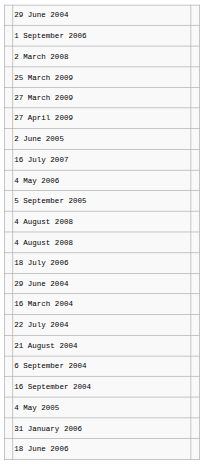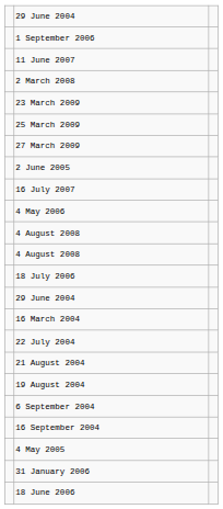 <table class="wikitable" style="font-size: 89%; float: left; width: 26em; margin-right: 1em; height: 700px">
 <tr>
 <td></td>
 <td>29 June 2004</td>
 <td></td>
 </tr>
 <tr>
 <td></td>
 <td>1 September 2006</td>
 <td></td>
 </tr>
 <tr>
 <td></td>
+<td>11 June 2007</td>
+<td></td>
+</tr>
+<tr>
+<td></td>
 <td>2 March 2008</td>
+<td></td>
+</tr>
+<tr>
+<td></td>
+<td>23 March 2009</td>
 <td></td>
 </tr>
 <tr>
 <td></td>
 <td>25 March 2009</td>
 <td></td>
 </tr>
 <tr>
 <td></td>
 <td>27 March 2009</td>
-<td></td>
-</tr>
-<tr>
-<td></td>
-<td>27 April 2009</td>
 <td></td>
 </tr>
 <tr>
 <td></td>
 <td>2 June 2005</td>
 <td></td>
 </tr>
 <tr>
 <td></td>
 <td>16 July 2007</td>
 <td></td>
 </tr>
 <tr>
 <td></td>
 <td>4 May 2006</td>
-<td></td>
-</tr>
-<tr>
-<td></td>
-<td>5 September 2005</td>
 <td></td>
 </tr>
 <tr>
 <td></td>
 <td>4 August 2008</td>
 <td></td>
 </tr>
 <tr>
 <td></td>
 <td>4 August 2008</td>
 <td></td>
 </tr>
 <tr>
 <td></td>
 <td>18 July 2006</td>
 <td></td>
 </tr>
 <tr>
 <td></td>
 <td>29 June 2004</td>
 <td></td>
 </tr>
 <tr>
 <td></td>
 <td>16 March 2004</td>
 <td></td>
 </tr>
 <tr>
 <td></td>
 <td>22 July 2004</td>
 <td></td>
 </tr>
 <tr>
 <td></td>
 <td>21 August 2004</td>
 <td></td>
 </tr>
 <tr>
 <td></td>
+<td>19 August 2004</td>
+<td></td>
+</tr>
+<tr>
+<td></td>
 <td>6 September 2004</td>
 <td></td>
 </tr>
 <tr>
 <td></td>
 <td>16 September 2004</td>
 <td></td>
 </tr>
 <tr>
 <td></td>
 <td>4 May 2005</td>
 <td></td>
 </tr>
 <tr>
 <td></td>
 <td>31 January 2006</td>
 <td></td>
 </tr>
 <tr>
 <td></td>
 <td>18 June 2006</td>
 <td></td>
 </tr>
 </table>
